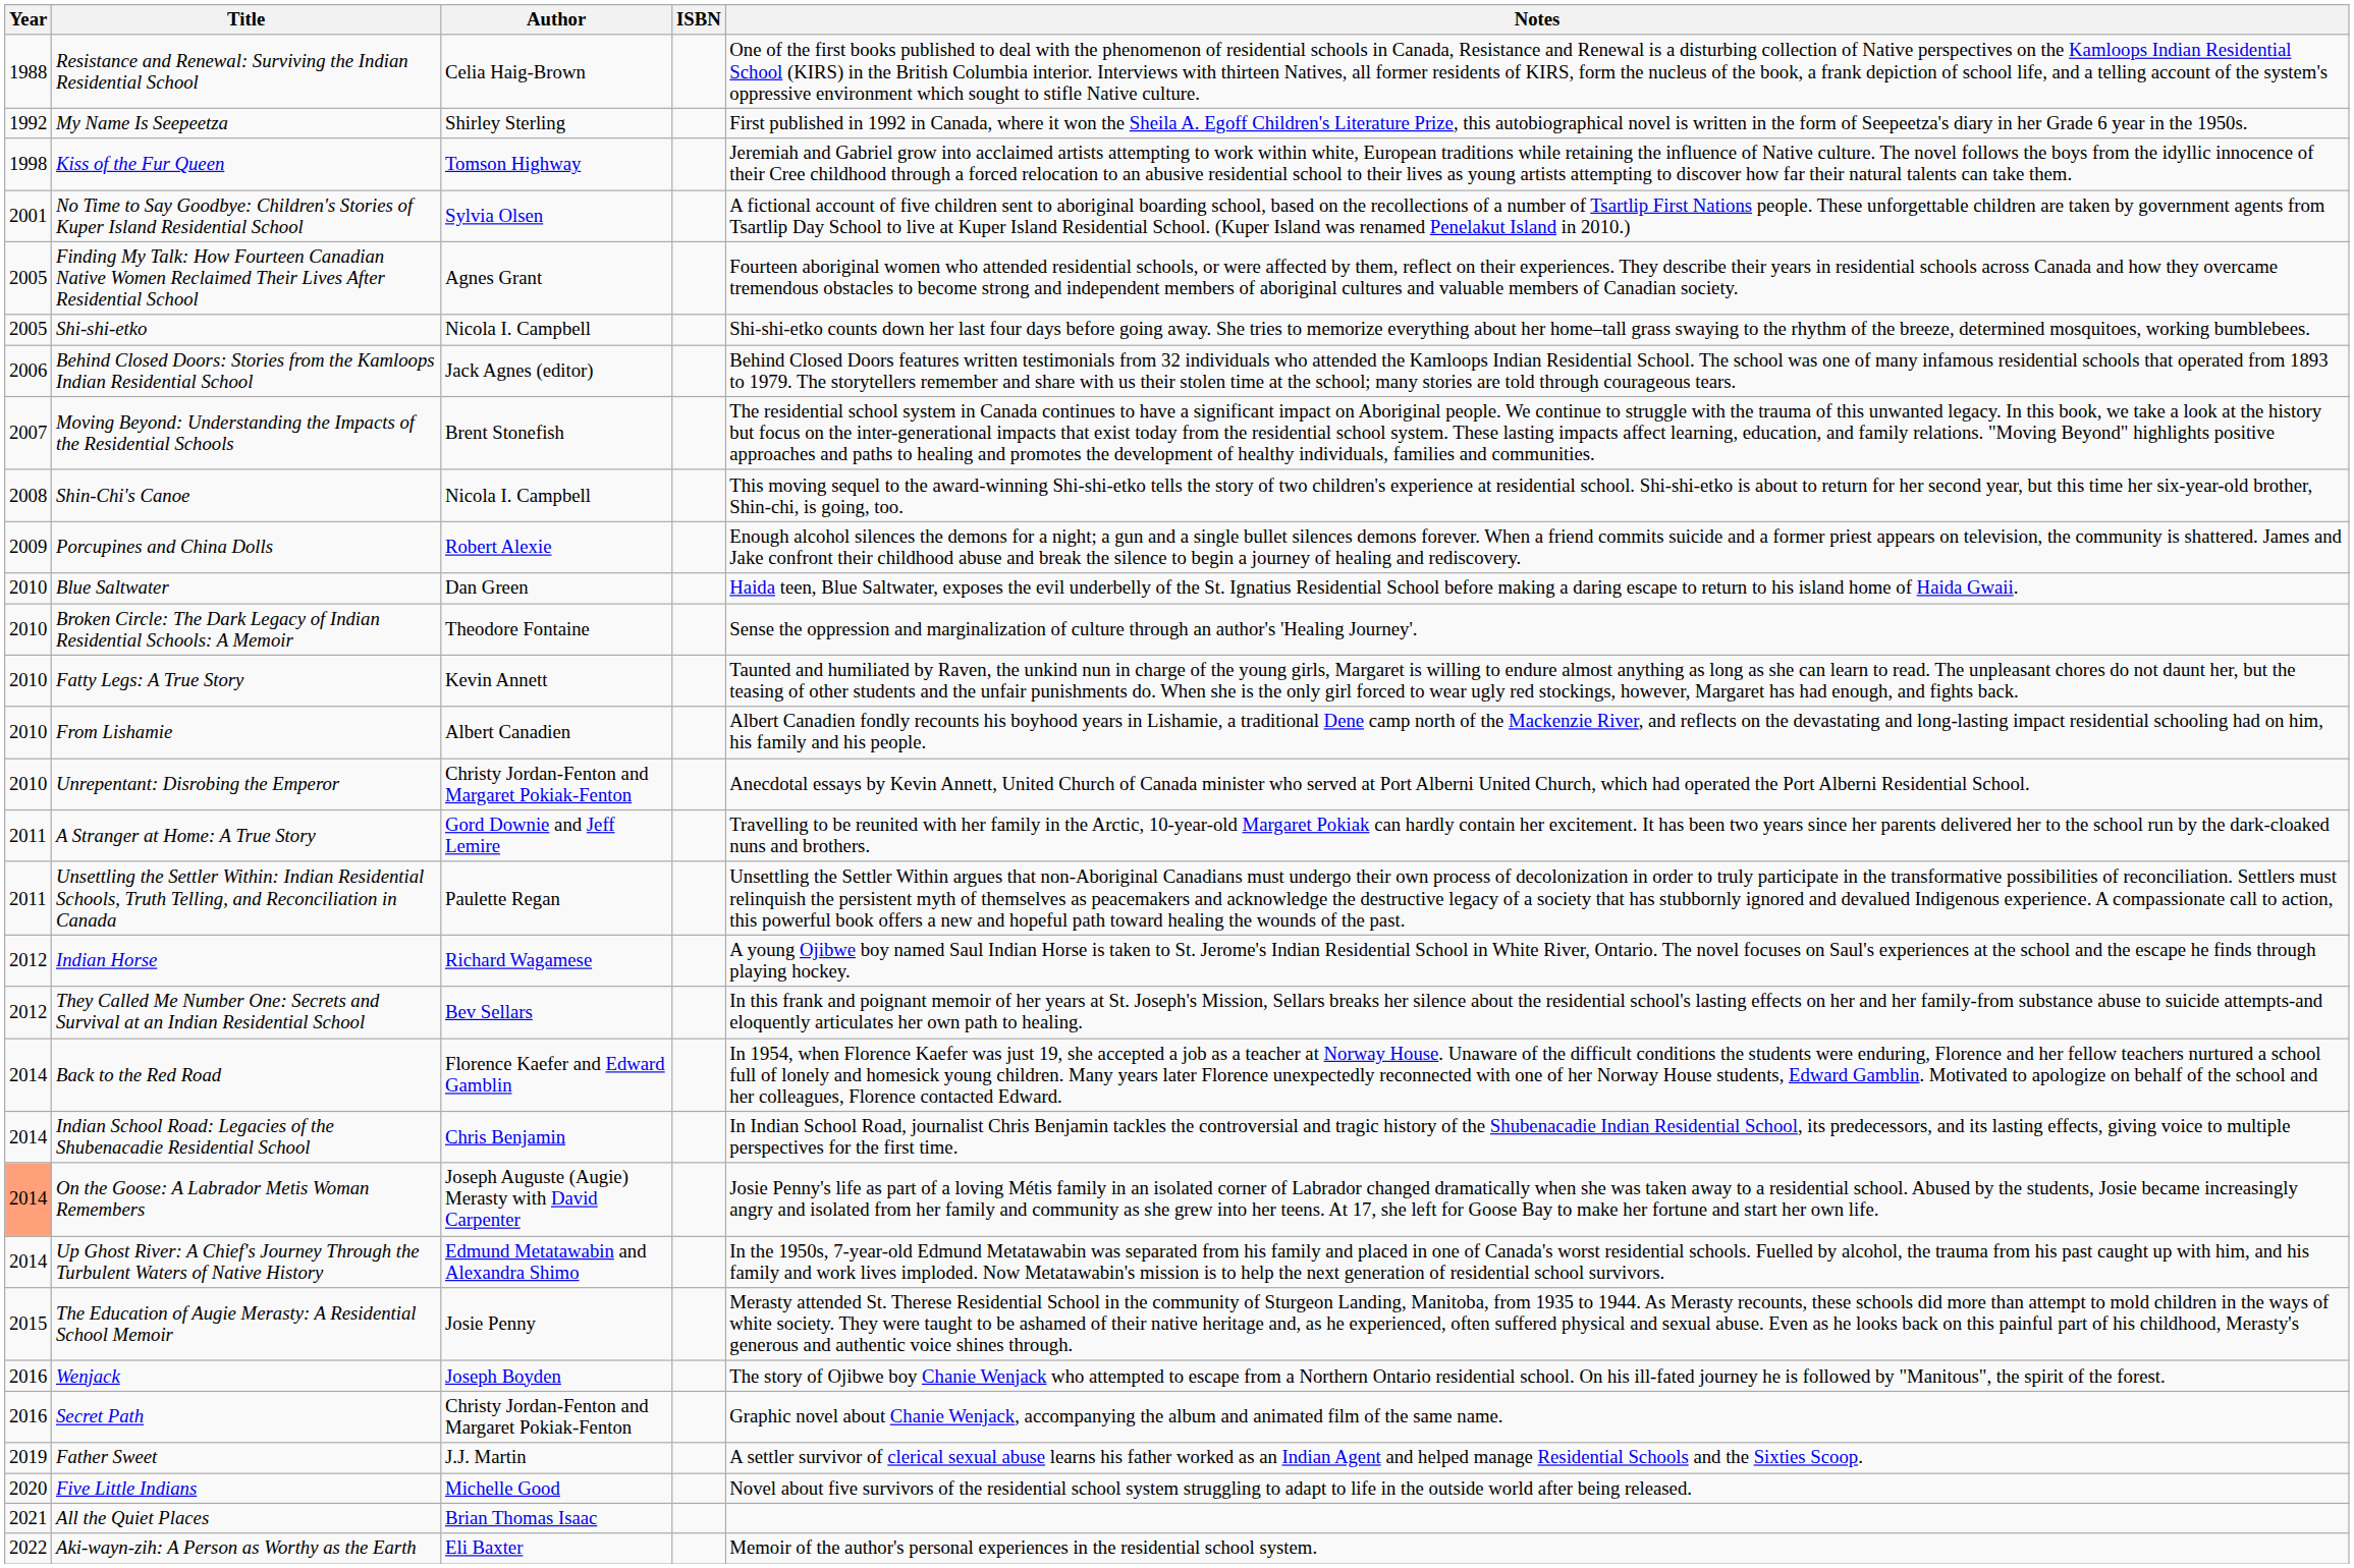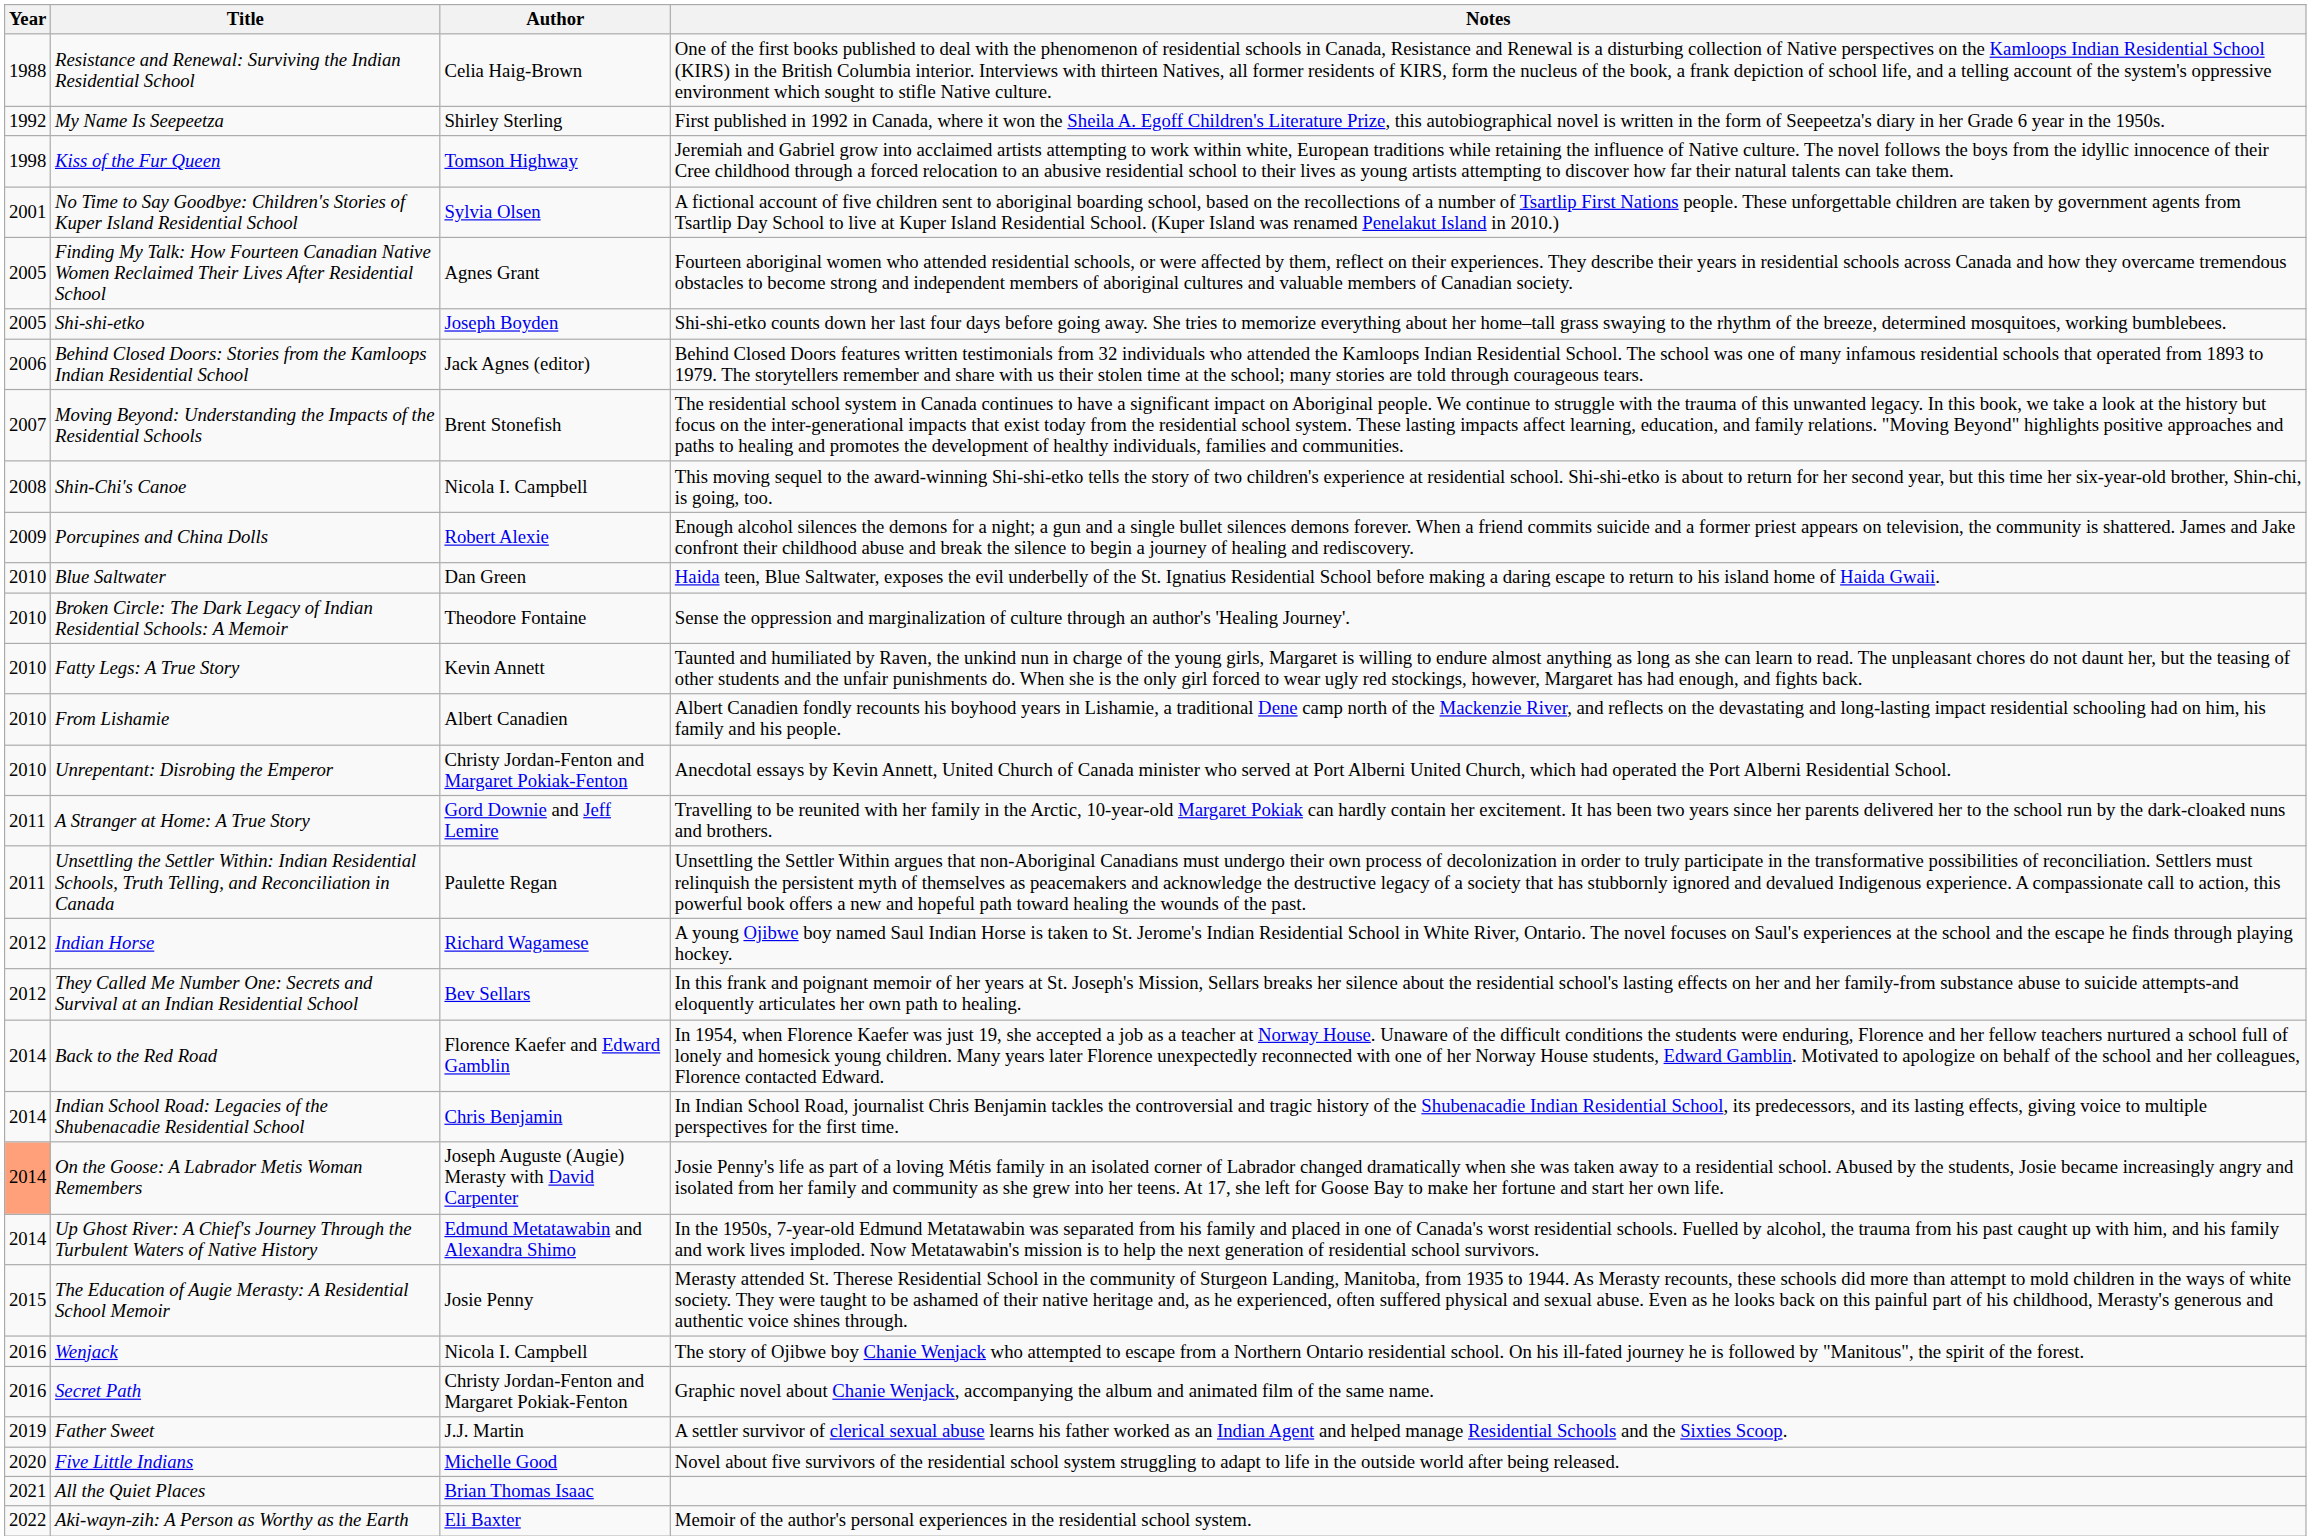 <table class="wikitable sortable">
 <tr>
 <th>Year</th>
 <th>Title</th>
 <th>Author</th>
-<th>ISBN</th>
 <th>Notes</th>
 </tr>
 <tr>
 <td>1988</td>
 <td><em>Resistance and Renewal: Surviving the Indian Residential School</em></td>
 <td>Celia Haig-Brown</td>
-<td></td>
 <td>One of the first books published to deal with the phenomenon of residential schools in Canada, Resistance and Renewal is a disturbing collection of Native perspectives on the <a href='#'>Kamloops Indian Residential School</a> (KIRS) in the British Columbia interior. Interviews with thirteen Natives, all former residents of KIRS, form the nucleus of the book, a frank depiction of school life, and a telling account of the system's oppressive environment which sought to stifle Native culture.</td>
 </tr>
 <tr>
 <td>1992</td>
 <td><em>My Name Is Seepeetza</em></td>
 <td>Shirley Sterling</td>
-<td></td>
 <td>First published in 1992 in Canada, where it won the <a href='#'>Sheila A. Egoff Children's Literature Prize</a>, this autobiographical novel is written in the form of Seepeetza's diary in her Grade 6 year in the 1950s.</td>
 </tr>
 <tr>
 <td>1998</td>
 <td><em><a href='#'>Kiss of the Fur Queen</a></em></td>
 <td><a href='#'>Tomson Highway</a></td>
-<td></td>
 <td>Jeremiah and Gabriel grow into acclaimed artists attempting to work within white, European traditions while retaining the influence of Native culture. The novel follows the boys from the idyllic innocence of their Cree childhood through a forced relocation to an abusive residential school to their lives as young artists attempting to discover how far their natural talents can take them.</td>
 </tr>
 <tr>
 <td>2001</td>
 <td><em>No Time to Say Goodbye: Children's Stories of Kuper Island Residential School</em></td>
 <td><a href='#'>Sylvia Olsen</a></td>
-<td></td>
 <td>A fictional account of five children sent to aboriginal boarding school, based on the recollections of a number of <a href='#'>Tsartlip First Nations</a> people. These unforgettable children are taken by government agents from Tsartlip Day School to live at Kuper Island Residential School. (Kuper Island was renamed <a href='#'>Penelakut Island</a> in 2010.)</td>
 </tr>
 <tr>
 <td>2005</td>
 <td><em>Finding My Talk: How Fourteen Canadian Native Women Reclaimed Their Lives After Residential School</em></td>
 <td>Agnes Grant</td>
-<td></td>
 <td>Fourteen aboriginal women who attended residential schools, or were affected by them, reflect on their experiences. They describe their years in residential schools across Canada and how they overcame tremendous obstacles to become strong and independent members of aboriginal cultures and valuable members of Canadian society.</td>
 </tr>
 <tr>
 <td>2005</td>
 <td><em>Shi-shi-etko</em></td>
-<td>Nicola I. Campbell</td>
-<td></td>
+<td><a href='#'>Joseph Boyden</a></td>
 <td>Shi-shi-etko counts down her last four days before going away. She tries to memorize everything about her home–tall grass swaying to the rhythm of the breeze, determined mosquitoes, working bumblebees.</td>
 </tr>
 <tr>
 <td>2006</td>
 <td><em>Behind Closed Doors: Stories from the Kamloops Indian Residential School</em></td>
 <td>Jack Agnes (editor)</td>
-<td></td>
 <td>Behind Closed Doors features written testimonials from 32 individuals who attended the Kamloops Indian Residential School. The school was one of many infamous residential schools that operated from 1893 to 1979. The storytellers remember and share with us their stolen time at the school; many stories are told through courageous tears.</td>
 </tr>
 <tr>
 <td>2007</td>
 <td><em>Moving Beyond: Understanding the Impacts of the Residential Schools</em></td>
 <td>Brent Stonefish</td>
-<td></td>
 <td>The residential school system in Canada continues to have a significant impact on Aboriginal people. We continue to struggle with the trauma of this unwanted legacy. In this book, we take a look at the history but focus on the inter-generational impacts that exist today from the residential school system. These lasting impacts affect learning, education, and family relations. "Moving Beyond" highlights positive approaches and paths to healing and promotes the development of healthy individuals, families and communities.</td>
 </tr>
 <tr>
 <td>2008</td>
 <td><em>Shin-Chi's Canoe</em></td>
 <td>Nicola I. Campbell</td>
-<td></td>
 <td>This moving sequel to the award-winning Shi-shi-etko tells the story of two children's experience at residential school. Shi-shi-etko is about to return for her second year, but this time her six-year-old brother, Shin-chi, is going, too.</td>
 </tr>
 <tr>
 <td>2009</td>
 <td><em>Porcupines and China Dolls</em></td>
 <td><a href='#'>Robert Alexie</a></td>
-<td></td>
 <td>Enough alcohol silences the demons for a night; a gun and a single bullet silences demons forever. When a friend commits suicide and a former priest appears on television, the community is shattered. James and Jake confront their childhood abuse and break the silence to begin a journey of healing and rediscovery.</td>
 </tr>
 <tr>
 <td>2010</td>
 <td><em>Blue Saltwater</em></td>
 <td>Dan Green</td>
-<td></td>
 <td><a href='#'>Haida</a> teen, Blue Saltwater, exposes the evil underbelly of the St. Ignatius Residential School before making a daring escape to return to his island home of <a href='#'>Haida Gwaii</a>.</td>
 </tr>
 <tr>
 <td>2010</td>
 <td><em>Broken Circle: The Dark Legacy of Indian Residential Schools: A Memoir</em></td>
 <td>Theodore Fontaine</td>
-<td></td>
 <td>Sense the oppression and marginalization of culture through an author's 'Healing Journey'.</td>
 </tr>
 <tr>
 <td>2010</td>
 <td><em>Fatty Legs: A True Story</em></td>
 <td>Kevin Annett</td>
-<td></td>
 <td>Taunted and humiliated by Raven, the unkind nun in charge of the young girls, Margaret is willing to endure almost anything as long as she can learn to read. The unpleasant chores do not daunt her, but the teasing of other students and the unfair punishments do. When she is the only girl forced to wear ugly red stockings, however, Margaret has had enough, and fights back.</td>
 </tr>
 <tr>
 <td>2010</td>
 <td><em>From Lishamie</em></td>
 <td>Albert Canadien</td>
-<td></td>
 <td>Albert Canadien fondly recounts his boyhood years in Lishamie, a traditional <a href='#'>Dene</a> camp north of the <a href='#'>Mackenzie River</a>, and reflects on the devastating and long-lasting impact residential schooling had on him, his family and his people.</td>
 </tr>
 <tr>
 <td>2010</td>
 <td><em>Unrepentant: Disrobing the Emperor</em></td>
 <td>Christy Jordan-Fenton and <a href='#'>Margaret Pokiak-Fenton</a></td>
-<td></td>
 <td>Anecdotal essays by Kevin Annett, United Church of Canada minister who served at Port Alberni United Church, which had operated the Port Alberni Residential School.</td>
 </tr>
 <tr>
 <td>2011</td>
 <td><em>A Stranger at Home: A True Story</em></td>
 <td><a href='#'>Gord Downie</a> and <a href='#'>Jeff Lemire</a></td>
-<td></td>
 <td>Travelling to be reunited with her family in the Arctic, 10-year-old <a href='#'>Margaret Pokiak</a> can hardly contain her excitement. It has been two years since her parents delivered her to the school run by the dark-cloaked nuns and brothers.</td>
 </tr>
 <tr>
 <td>2011</td>
 <td><em>Unsettling the Settler Within: Indian Residential Schools, Truth Telling, and Reconciliation in Canada</em></td>
 <td>Paulette Regan</td>
-<td></td>
 <td>Unsettling the Settler Within argues that non-Aboriginal Canadians must undergo their own process of decolonization in order to truly participate in the transformative possibilities of reconciliation. Settlers must relinquish the persistent myth of themselves as peacemakers and acknowledge the destructive legacy of a society that has stubbornly ignored and devalued Indigenous experience. A compassionate call to action, this powerful book offers a new and hopeful path toward healing the wounds of the past.</td>
 </tr>
 <tr>
 <td>2012</td>
 <td><em><a href='#'>Indian Horse</a></em></td>
 <td><a href='#'>Richard Wagamese</a></td>
-<td></td>
 <td>A young <a href='#'>Ojibwe</a> boy named Saul Indian Horse is taken to St. Jerome's Indian Residential School in White River, Ontario. The novel focuses on Saul's experiences at the school and the escape he finds through playing hockey.</td>
 </tr>
 <tr>
 <td>2012</td>
 <td><em>They Called Me Number One: Secrets and Survival at an Indian Residential School</em></td>
 <td><a href='#'>Bev Sellars</a></td>
-<td></td>
 <td>In this frank and poignant memoir of her years at St. Joseph's Mission, Sellars breaks her silence about the residential school's lasting effects on her and her family-from substance abuse to suicide attempts-and eloquently articulates her own path to healing.</td>
 </tr>
 <tr>
 <td>2014</td>
 <td><em>Back to the Red Road</em></td>
 <td>Florence Kaefer and <a href='#'>Edward Gamblin</a></td>
-<td></td>
 <td>In 1954, when Florence Kaefer was just 19, she accepted a job as a teacher at <a href='#'>Norway House</a>. Unaware of the difficult conditions the students were enduring, Florence and her fellow teachers nurtured a school full of lonely and homesick young children. Many years later Florence unexpectedly reconnected with one of her Norway House students, <a href='#'>Edward Gamblin</a>. Motivated to apologize on behalf of the school and her colleagues, Florence contacted Edward.</td>
 </tr>
 <tr>
 <td>2014</td>
 <td><em>Indian School Road: Legacies of the Shubenacadie Residential School</em></td>
 <td><a href='#'>Chris Benjamin</a></td>
-<td></td>
 <td>In Indian School Road, journalist Chris Benjamin tackles the controversial and tragic history of the <a href='#'>Shubenacadie Indian Residential School</a>, its predecessors, and its lasting effects, giving voice to multiple perspectives for the first time.</td>
 </tr>
 <tr>
 <td style="background: lightsalmon;">2014</td>
 <td><em>On the Goose: A Labrador Metis Woman Remembers</em></td>
 <td>Joseph Auguste (Augie) Merasty with <a href='#'>David Carpenter</a></td>
-<td></td>
 <td>Josie Penny's life as part of a loving Métis family in an isolated corner of Labrador changed dramatically when she was taken away to a residential school. Abused by the students, Josie became increasingly angry and isolated from her family and community as she grew into her teens. At 17, she left for Goose Bay to make her fortune and start her own life.</td>
 </tr>
 <tr>
 <td>2014</td>
 <td><em>Up Ghost River: A Chief's Journey Through the Turbulent Waters of Native History</em></td>
 <td><a href='#'>Edmund Metatawabin</a> and <a href='#'>Alexandra Shimo</a></td>
-<td></td>
 <td>In the 1950s, 7-year-old Edmund Metatawabin was separated from his family and placed in one of Canada's worst residential schools. Fuelled by alcohol, the trauma from his past caught up with him, and his family and work lives imploded. Now Metatawabin's mission is to help the next generation of residential school survivors.</td>
 </tr>
 <tr>
 <td>2015</td>
 <td><em>The Education of Augie Merasty: A Residential School Memoir</em></td>
 <td>Josie Penny</td>
-<td></td>
 <td>Merasty attended St. Therese Residential School in the community of Sturgeon Landing, Manitoba, from 1935 to 1944. As Merasty recounts, these schools did more than attempt to mold children in the ways of white society. They were taught to be ashamed of their native heritage and, as he experienced, often suffered physical and sexual abuse. Even as he looks back on this painful part of his childhood, Merasty's generous and authentic voice shines through.</td>
 </tr>
 <tr>
 <td>2016</td>
 <td><em><a href='#'>Wenjack</a></em></td>
-<td><a href='#'>Joseph Boyden</a></td>
-<td></td>
+<td>Nicola I. Campbell</td>
 <td>The story of Ojibwe boy <a href='#'>Chanie Wenjack</a> who attempted to escape from a Northern Ontario residential school. On his ill-fated journey he is followed by "Manitous", the spirit of the forest.</td>
 </tr>
 <tr>
 <td>2016</td>
 <td><em><a href='#'>Secret Path</a></em></td>
 <td>Christy Jordan-Fenton and Margaret Pokiak-Fenton</td>
-<td></td>
 <td>Graphic novel about <a href='#'>Chanie Wenjack</a>, accompanying the album and animated film of the same name.</td>
 </tr>
 <tr>
 <td>2019</td>
 <td><em>Father Sweet</em></td>
 <td>J.J. Martin</td>
-<td></td>
 <td>A settler survivor of <a href='#'>clerical sexual abuse</a> learns his father worked as an <a href='#'>Indian Agent</a> and helped manage <a href='#'>Residential Schools</a> and the <a href='#'>Sixties Scoop</a>.</td>
 </tr>
 <tr>
 <td>2020</td>
 <td><em><a href='#'>Five Little Indians</a></em></td>
 <td><a href='#'>Michelle Good</a></td>
-<td></td>
 <td>Novel about five survivors of the residential school system struggling to adapt to life in the outside world after being released.</td>
 </tr>
 <tr>
 <td>2021</td>
 <td><em>All the Quiet Places</em></td>
 <td><a href='#'>Brian Thomas Isaac</a></td>
 <td></td>
-<td></td>
 </tr>
 <tr>
 <td>2022</td>
 <td><em>Aki-wayn-zih: A Person as Worthy as the Earth</em></td>
 <td><a href='#'>Eli Baxter</a></td>
-<td></td>
 <td>Memoir of the author's personal experiences in the residential school system.</td>
 </tr>
 </table>
